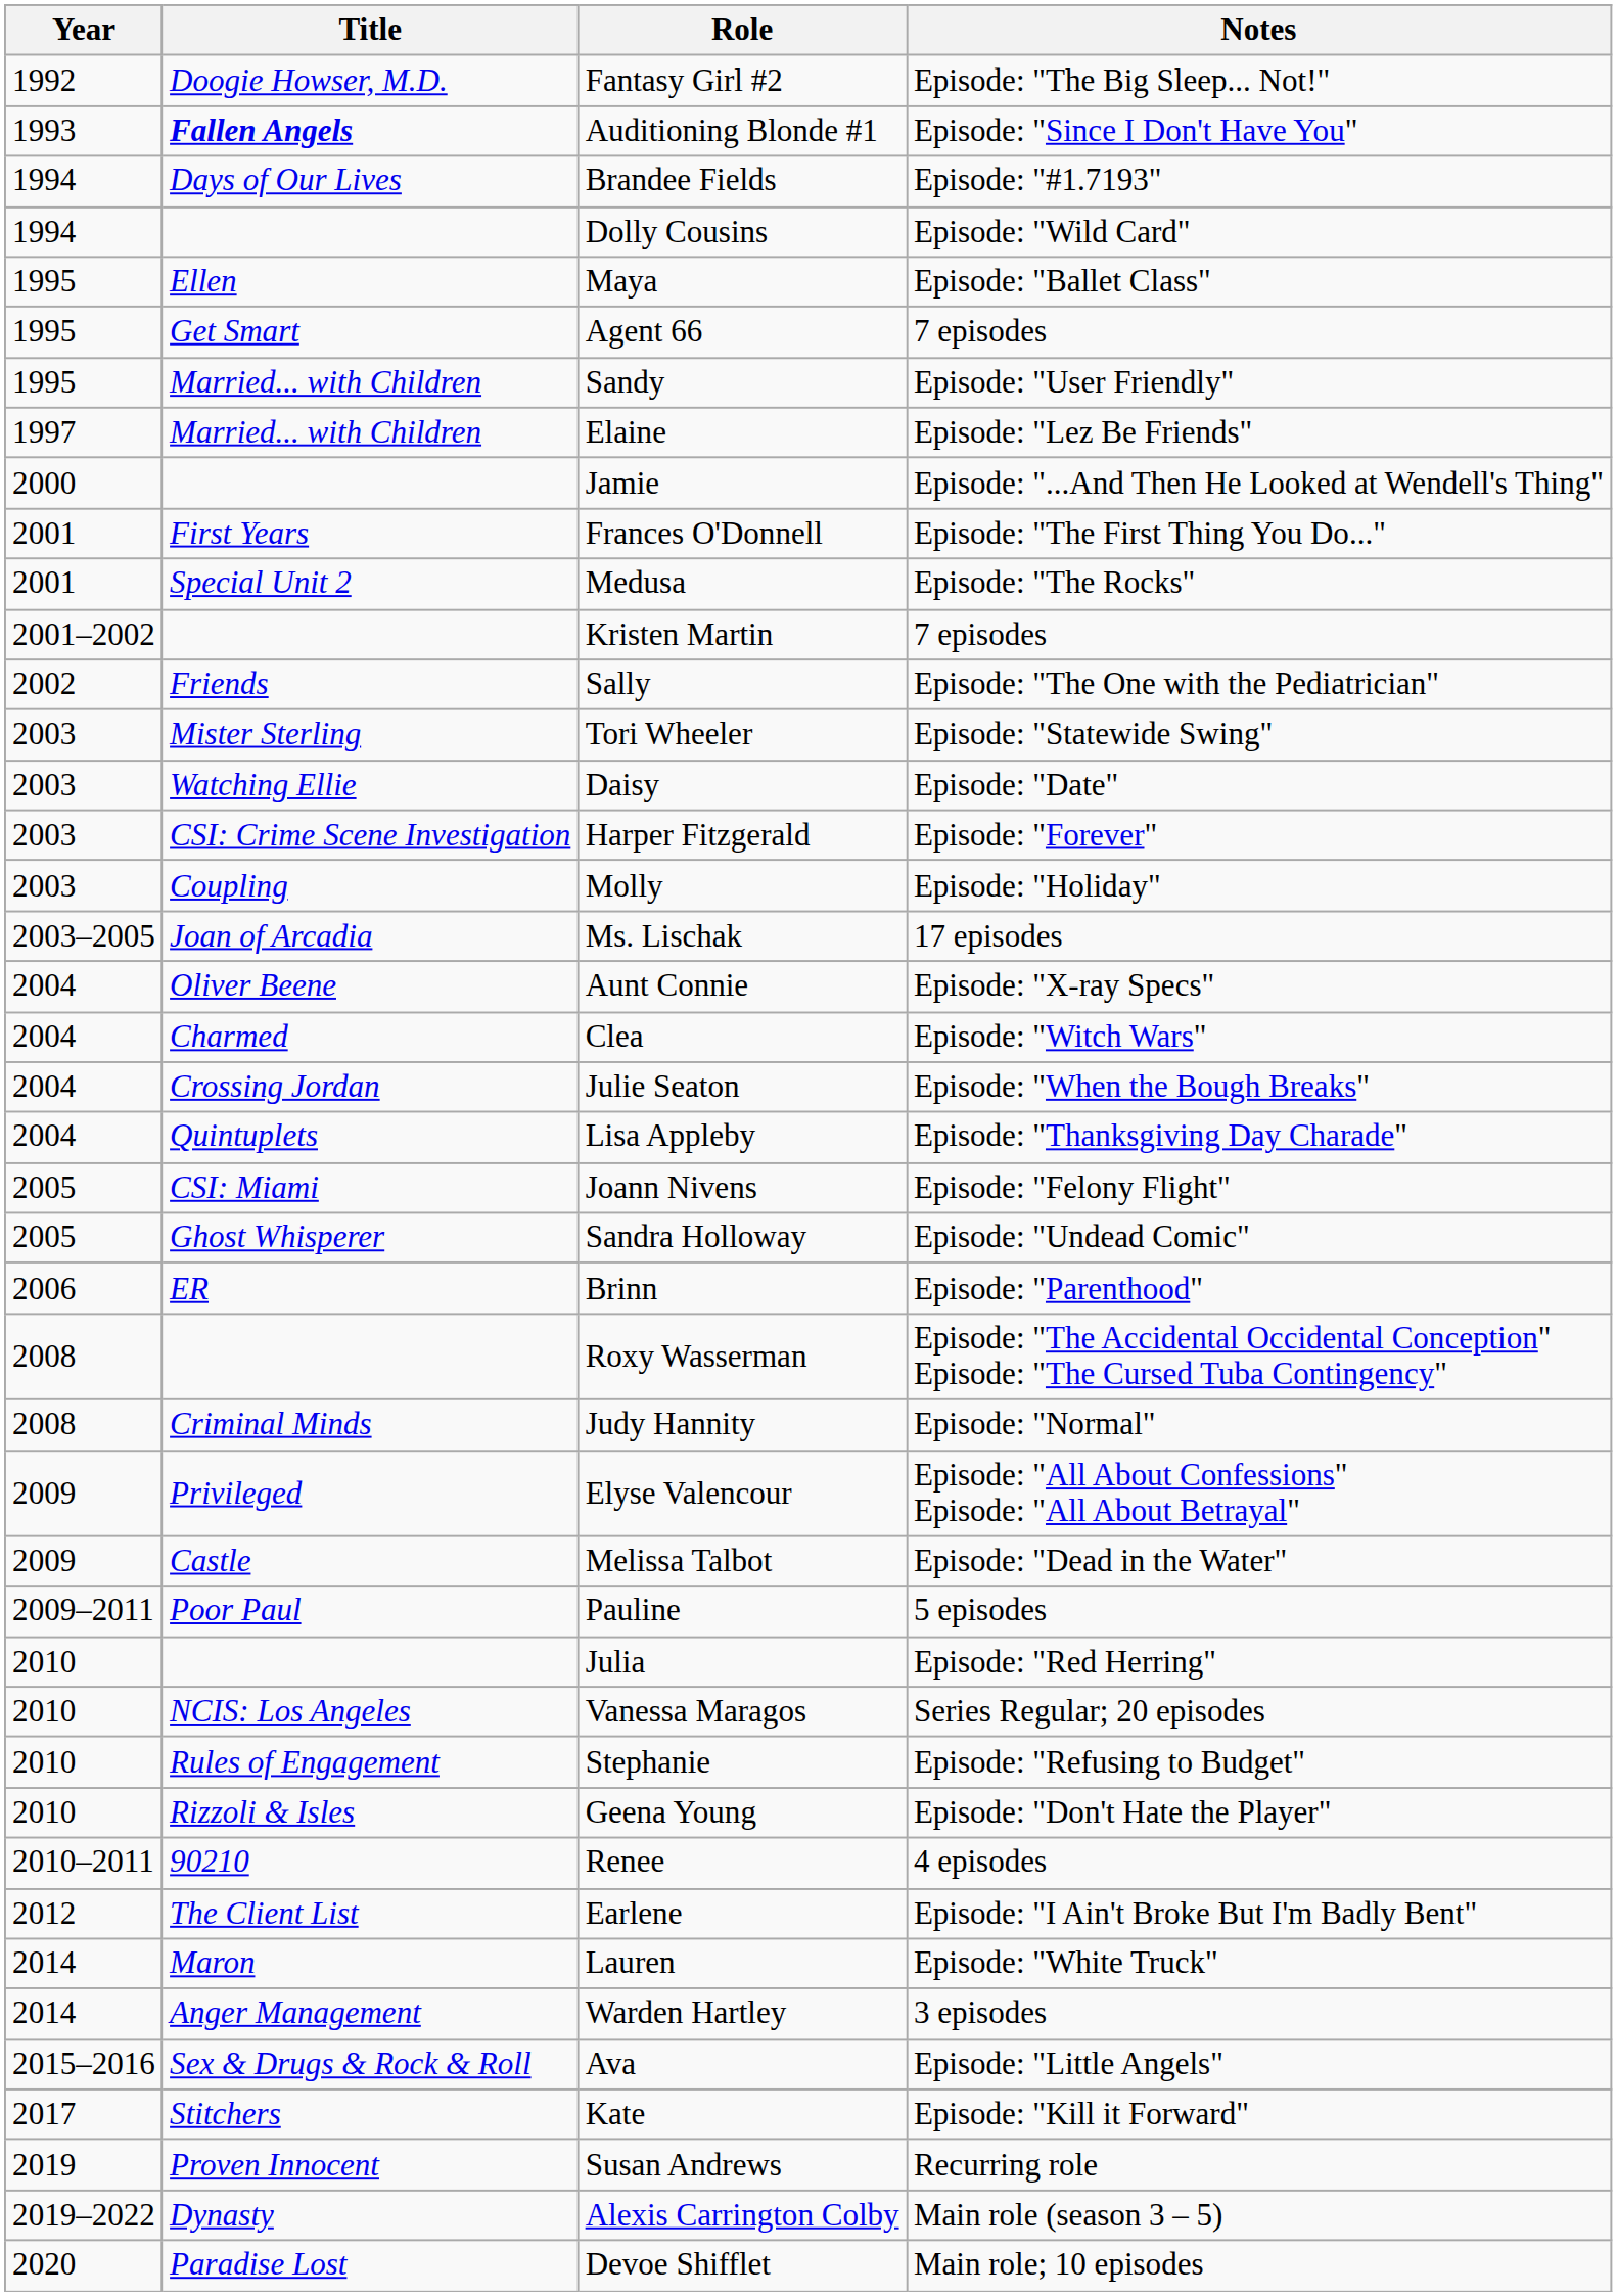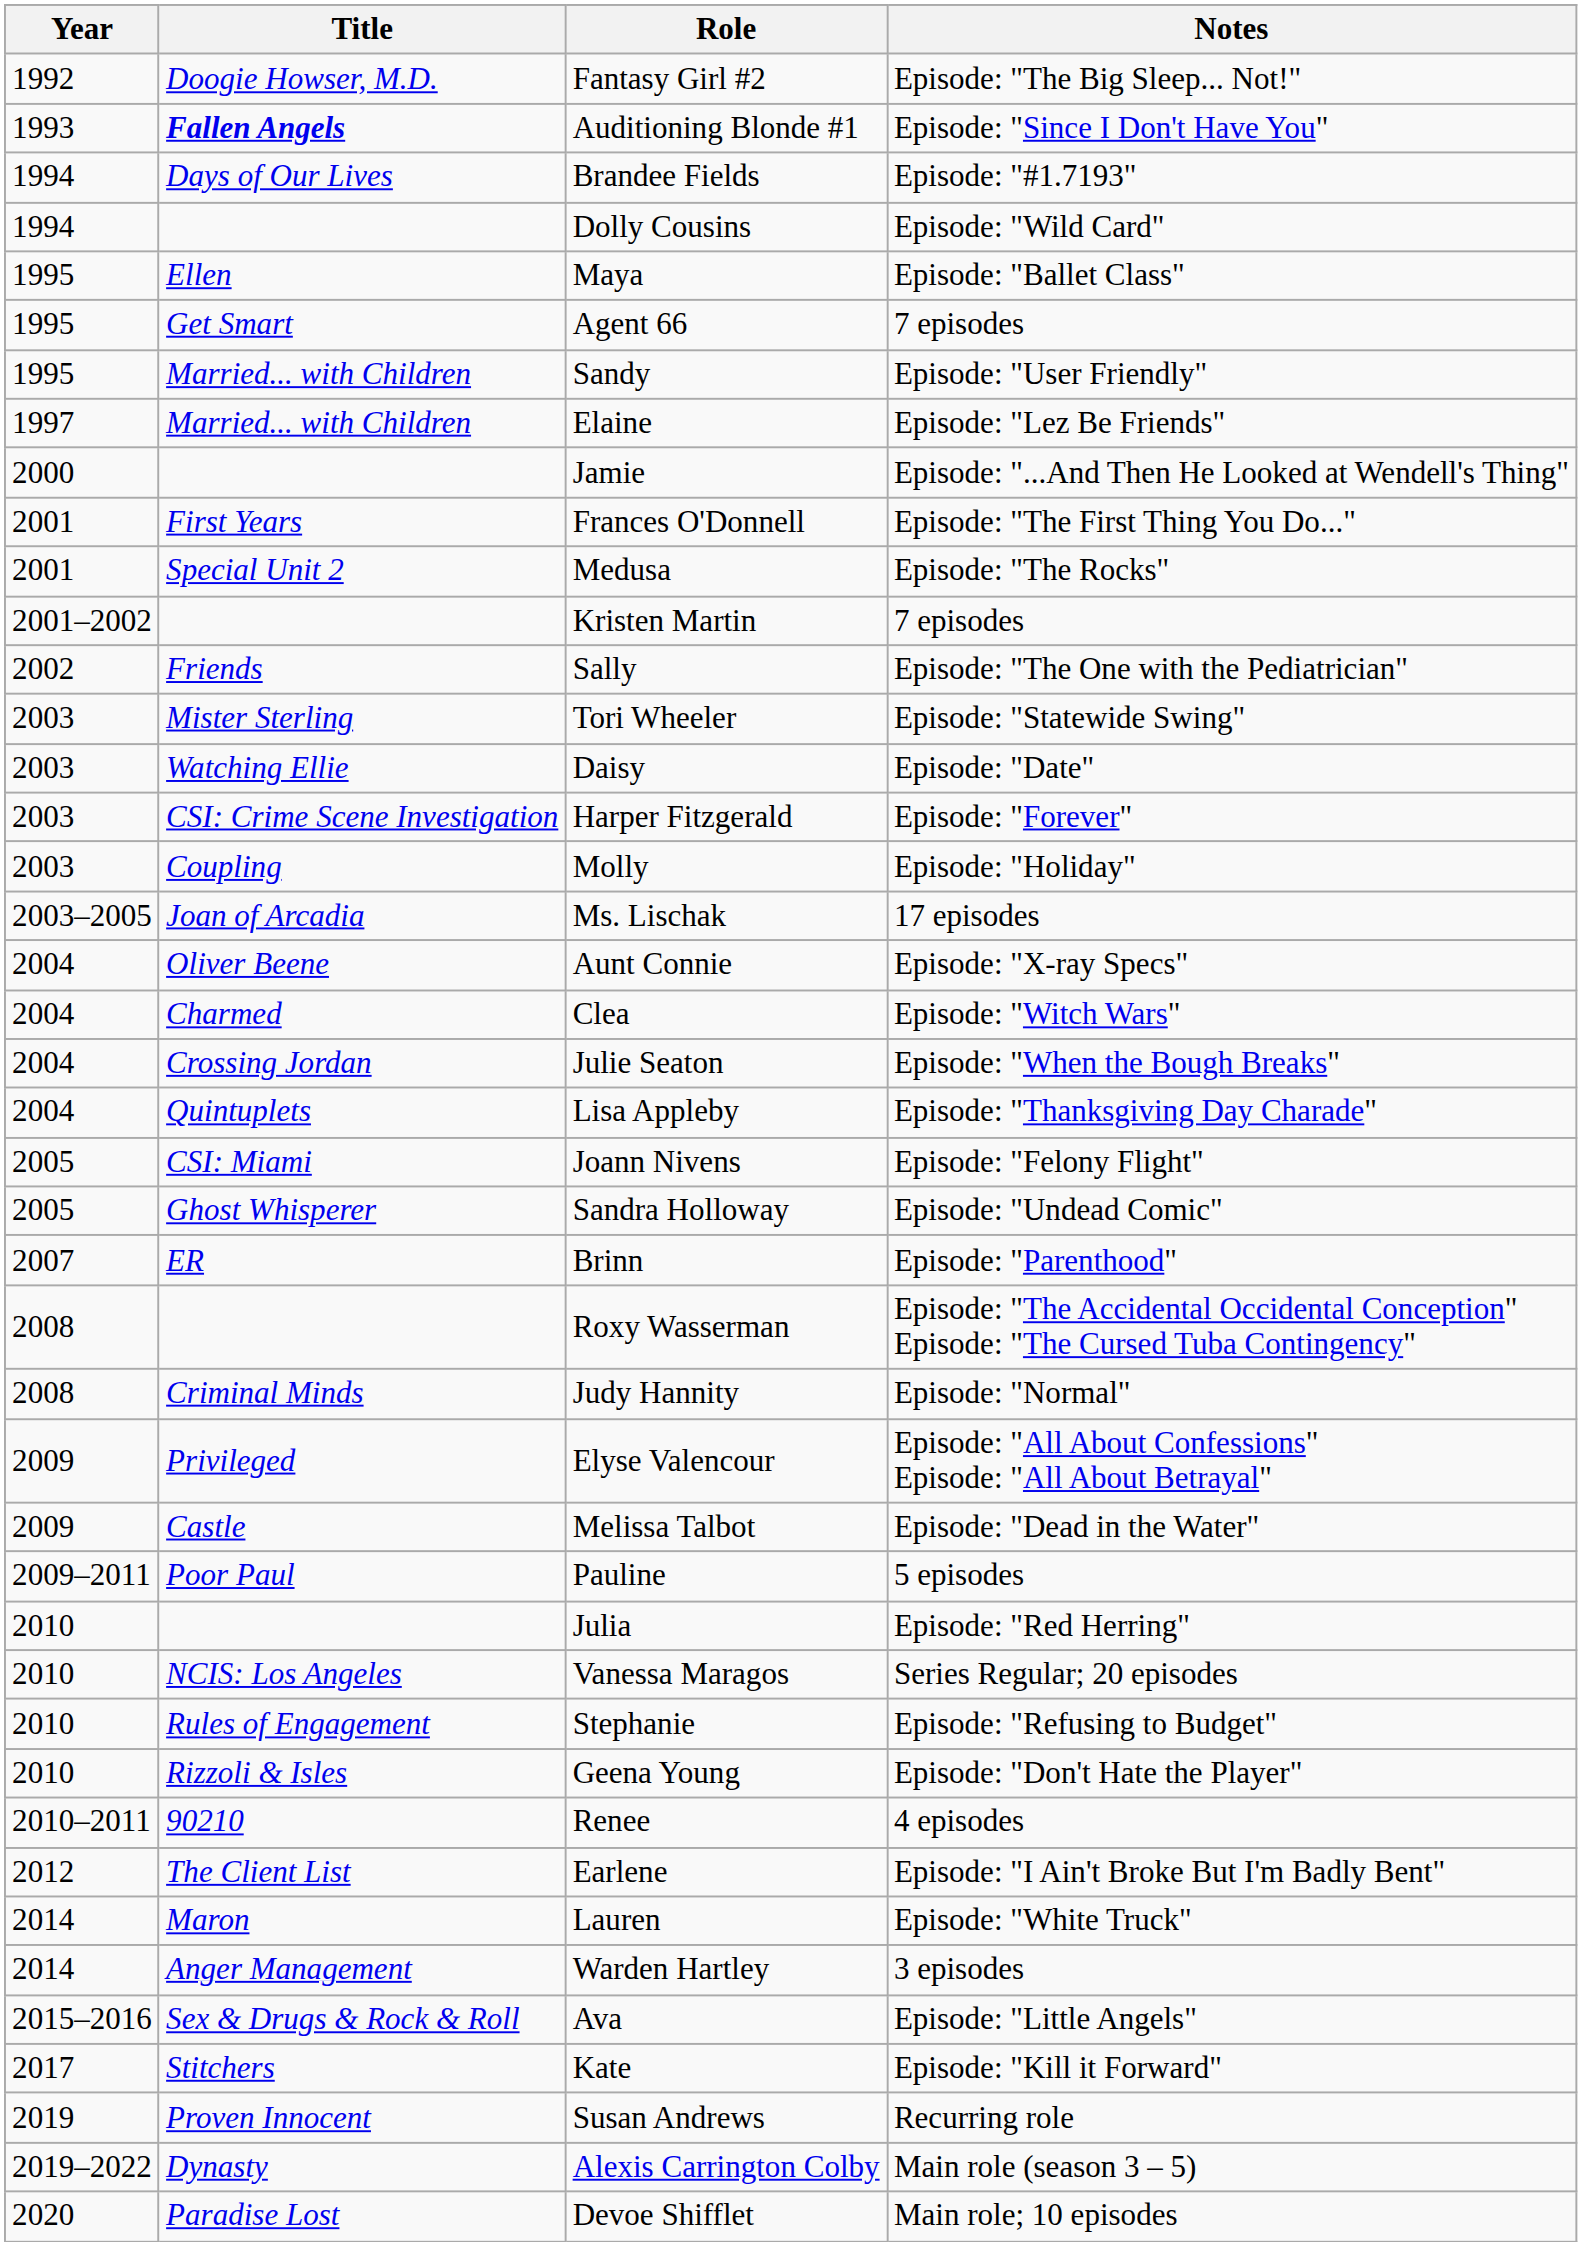 <table class="wikitable sortable">
 <tr>
 <th>Year</th>
 <th>Title</th>
 <th>Role</th>
 <th class="unsortable">Notes</th>
 </tr>
 <tr>
 <td>1992</td>
 <td><em><a href='#'>Doogie Howser, M.D.</a></em></td>
 <td>Fantasy Girl #2</td>
 <td>Episode: "The Big Sleep... Not!"</td>
 </tr>
 <tr>
 <td>1993</td>
 <td><strong><em><a href='#'>Fallen Angels</a></em></strong></td>
 <td>Auditioning Blonde #1</td>
 <td>Episode: "<a href='#'>Since I Don't Have You</a>"</td>
 </tr>
 <tr>
 <td>1994</td>
 <td><em><a href='#'>Days of Our Lives</a></em></td>
 <td>Brandee Fields</td>
 <td>Episode: "#1.7193"</td>
 </tr>
 <tr>
 <td>1994</td>
 <td><em></em></td>
 <td>Dolly Cousins</td>
 <td>Episode: "Wild Card"</td>
 </tr>
 <tr>
 <td>1995</td>
 <td><em><a href='#'>Ellen</a></em></td>
 <td>Maya</td>
 <td>Episode: "Ballet Class"</td>
 </tr>
 <tr>
 <td>1995</td>
 <td><em><a href='#'>Get Smart</a></em></td>
 <td>Agent 66</td>
 <td>7 episodes</td>
 </tr>
 <tr>
 <td>1995</td>
 <td><em><a href='#'>Married... with Children</a></em></td>
 <td>Sandy</td>
 <td>Episode: "User Friendly"</td>
 </tr>
 <tr>
 <td>1997</td>
 <td><em><a href='#'>Married... with Children</a></em></td>
 <td>Elaine</td>
 <td>Episode: "Lez Be Friends"</td>
 </tr>
 <tr>
 <td>2000</td>
 <td><em></em></td>
 <td>Jamie</td>
 <td>Episode: "...And Then He Looked at Wendell's Thing"</td>
 </tr>
 <tr>
 <td>2001</td>
 <td><em><a href='#'>First Years</a></em></td>
 <td>Frances O'Donnell</td>
 <td>Episode: "The First Thing You Do..."</td>
 </tr>
 <tr>
 <td>2001</td>
 <td><em><a href='#'>Special Unit 2</a></em></td>
 <td>Medusa</td>
 <td>Episode: "The Rocks"</td>
 </tr>
 <tr>
 <td>2001–2002</td>
 <td><em></em></td>
 <td>Kristen Martin</td>
 <td>7 episodes</td>
 </tr>
 <tr>
 <td>2002</td>
 <td><em><a href='#'>Friends</a></em></td>
 <td>Sally</td>
 <td>Episode: "The One with the Pediatrician"</td>
 </tr>
 <tr>
 <td>2003</td>
 <td><em><a href='#'>Mister Sterling</a></em></td>
 <td>Tori Wheeler</td>
 <td>Episode: "Statewide Swing"</td>
 </tr>
 <tr>
 <td>2003</td>
 <td><em><a href='#'>Watching Ellie</a></em></td>
 <td>Daisy</td>
 <td>Episode: "Date"</td>
 </tr>
 <tr>
 <td>2003</td>
 <td><em><a href='#'>CSI: Crime Scene Investigation</a></em></td>
 <td>Harper Fitzgerald</td>
 <td>Episode: "<a href='#'>Forever</a>"</td>
 </tr>
 <tr>
 <td>2003</td>
 <td><em><a href='#'>Coupling</a></em></td>
 <td>Molly</td>
 <td>Episode: "Holiday"</td>
 </tr>
 <tr>
 <td>2003–2005</td>
 <td><em><a href='#'>Joan of Arcadia</a></em></td>
 <td>Ms. Lischak</td>
 <td>17 episodes</td>
 </tr>
 <tr>
 <td>2004</td>
 <td><em><a href='#'>Oliver Beene</a></em></td>
 <td>Aunt Connie</td>
 <td>Episode: "X-ray Specs"</td>
 </tr>
 <tr>
 <td>2004</td>
 <td><em><a href='#'>Charmed</a></em></td>
 <td>Clea</td>
 <td>Episode: "<a href='#'>Witch Wars</a>"</td>
 </tr>
 <tr>
 <td>2004</td>
 <td><em><a href='#'>Crossing Jordan</a></em></td>
 <td>Julie Seaton</td>
 <td>Episode: "<a href='#'>When the Bough Breaks</a>"</td>
 </tr>
 <tr>
 <td>2004</td>
 <td><em><a href='#'>Quintuplets</a></em></td>
 <td>Lisa Appleby</td>
 <td>Episode: "<a href='#'>Thanksgiving Day Charade</a>"</td>
 </tr>
 <tr>
 <td>2005</td>
 <td><em><a href='#'>CSI: Miami</a></em></td>
 <td>Joann Nivens</td>
 <td>Episode: "Felony Flight"</td>
 </tr>
 <tr>
 <td>2005</td>
 <td><em><a href='#'>Ghost Whisperer</a></em></td>
 <td>Sandra Holloway</td>
 <td>Episode: "Undead Comic"</td>
 </tr>
 <tr>
-<td>2006</td>
+<td>2007</td>
 <td><em><a href='#'>ER</a></em></td>
 <td>Brinn</td>
 <td>Episode: "<a href='#'>Parenthood</a>"</td>
 </tr>
 <tr>
 <td>2008</td>
 <td><em></em></td>
 <td>Roxy Wasserman</td>
 <td>Episode: "<a href='#'>The Accidental Occidental Conception</a>"<br>Episode: "<a href='#'>The Cursed Tuba Contingency</a>"</td>
 </tr>
 <tr>
 <td>2008</td>
 <td><em><a href='#'>Criminal Minds</a></em></td>
 <td>Judy Hannity</td>
 <td>Episode: "Normal"</td>
 </tr>
 <tr>
 <td>2009</td>
 <td><em><a href='#'>Privileged</a></em></td>
 <td>Elyse Valencour</td>
 <td>Episode: "<a href='#'>All About Confessions</a>"<br>Episode: "<a href='#'>All About Betrayal</a>"</td>
 </tr>
 <tr>
 <td>2009</td>
 <td><em><a href='#'>Castle</a></em></td>
 <td>Melissa Talbot</td>
 <td>Episode: "Dead in the Water"</td>
 </tr>
 <tr>
 <td>2009–2011</td>
 <td><em><a href='#'>Poor Paul</a></em></td>
 <td>Pauline</td>
 <td>5 episodes</td>
 </tr>
 <tr>
 <td>2010</td>
 <td><em></em></td>
 <td>Julia</td>
 <td>Episode: "Red Herring"</td>
 </tr>
 <tr>
 <td>2010</td>
 <td><em><a href='#'>NCIS: Los Angeles</a></em></td>
 <td>Vanessa Maragos</td>
 <td>Series Regular; 20 episodes</td>
 </tr>
 <tr>
 <td>2010</td>
 <td><em><a href='#'>Rules of Engagement</a></em></td>
 <td>Stephanie</td>
 <td>Episode: "Refusing to Budget"</td>
 </tr>
 <tr>
 <td>2010</td>
 <td><em><a href='#'>Rizzoli & Isles</a></em></td>
 <td>Geena Young</td>
 <td>Episode: "Don't Hate the Player"</td>
 </tr>
 <tr>
 <td>2010–2011</td>
 <td><em><a href='#'>90210</a></em></td>
 <td>Renee</td>
 <td>4 episodes</td>
 </tr>
 <tr>
 <td>2012</td>
 <td><em><a href='#'>The Client List</a></em></td>
 <td>Earlene</td>
 <td>Episode: "I Ain't Broke But I'm Badly Bent"</td>
 </tr>
 <tr>
 <td>2014</td>
 <td><em><a href='#'>Maron</a></em></td>
 <td>Lauren</td>
 <td>Episode: "White Truck"</td>
 </tr>
 <tr>
 <td>2014</td>
 <td><em><a href='#'>Anger Management</a></em></td>
 <td>Warden Hartley</td>
 <td>3 episodes</td>
 </tr>
 <tr>
 <td>2015–2016</td>
 <td><em><a href='#'>Sex & Drugs & Rock & Roll</a></em></td>
 <td>Ava</td>
 <td>Episode: "Little Angels"</td>
 </tr>
 <tr>
 <td>2017</td>
 <td><em><a href='#'>Stitchers</a></em></td>
 <td>Kate</td>
 <td>Episode: "Kill it Forward"</td>
 </tr>
 <tr>
 <td>2019</td>
 <td><em><a href='#'>Proven Innocent</a></em></td>
 <td>Susan Andrews</td>
 <td>Recurring role</td>
 </tr>
 <tr>
 <td>2019–2022</td>
 <td><em><a href='#'>Dynasty</a></em></td>
 <td><a href='#'>Alexis Carrington Colby</a></td>
 <td>Main role (season 3 – 5)</td>
 </tr>
 <tr>
 <td>2020</td>
 <td><em><a href='#'>Paradise Lost</a></em></td>
 <td>Devoe Shifflet</td>
 <td>Main role; 10 episodes</td>
 </tr>
 </table>
